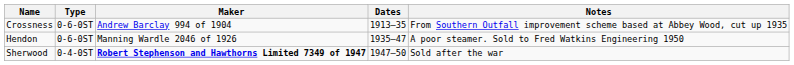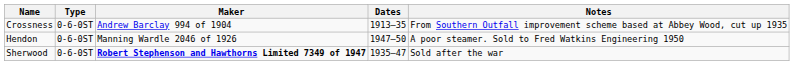 <table class="wikitable">
 <tr>
 <th>Name</th>
 <th>Type</th>
 <th>Maker</th>
 <th>Dates</th>
 <th>Notes</th>
 </tr>
 <tr>
 <td>Crossness</td>
 <td>0-6-0ST</td>
 <td><a href='#'>Andrew Barclay</a> 994 of 1904</td>
 <td>1913–35</td>
 <td>From <a href='#'>Southern Outfall</a> improvement scheme based at Abbey Wood, cut up 1935</td>
 </tr>
 <tr>
 <td>Hendon</td>
 <td>0-6-0ST</td>
 <td>Manning Wardle 2046 of 1926</td>
-<td>1935–47</td>
+<td>1947–50</td>
 <td>A poor steamer. Sold to Fred Watkins Engineering 1950</td>
 </tr>
 <tr>
 <td>Sherwood</td>
-<td>0-4-0ST</td>
+<td>0-6-0ST</td>
 <td><strong><a href='#'>Robert Stephenson and Hawthorns</a> Limited 7349 of 1947</strong></td>
-<td>1947–50</td>
+<td>1935–47</td>
 <td>Sold after the war</td>
 </tr>
 </table>
